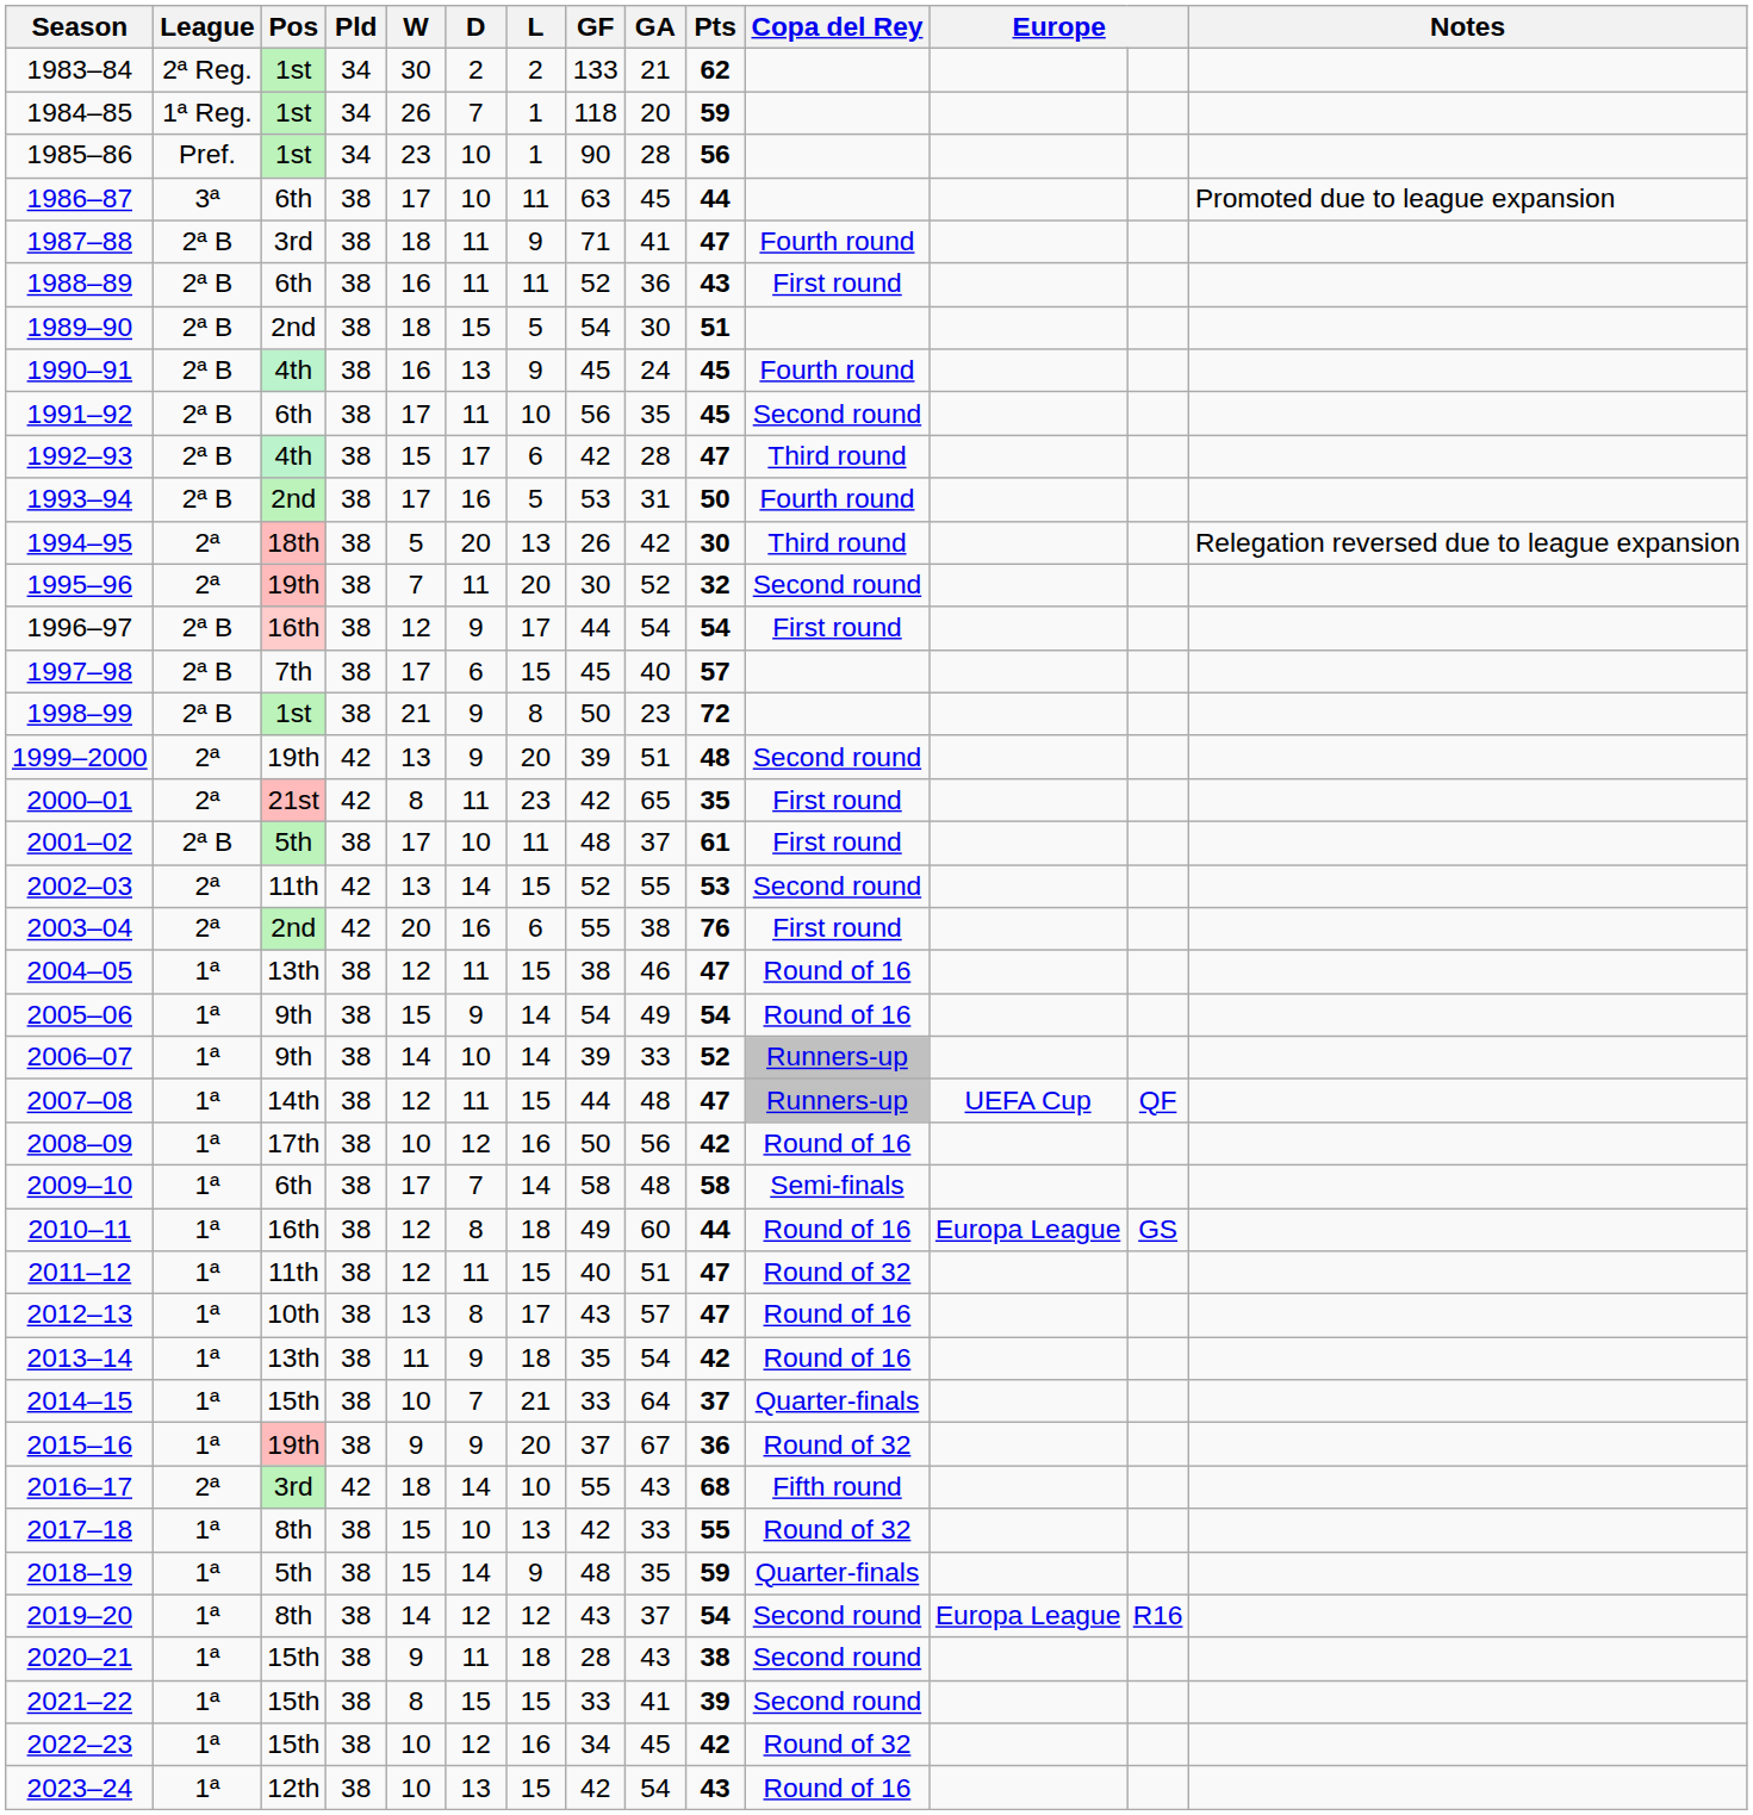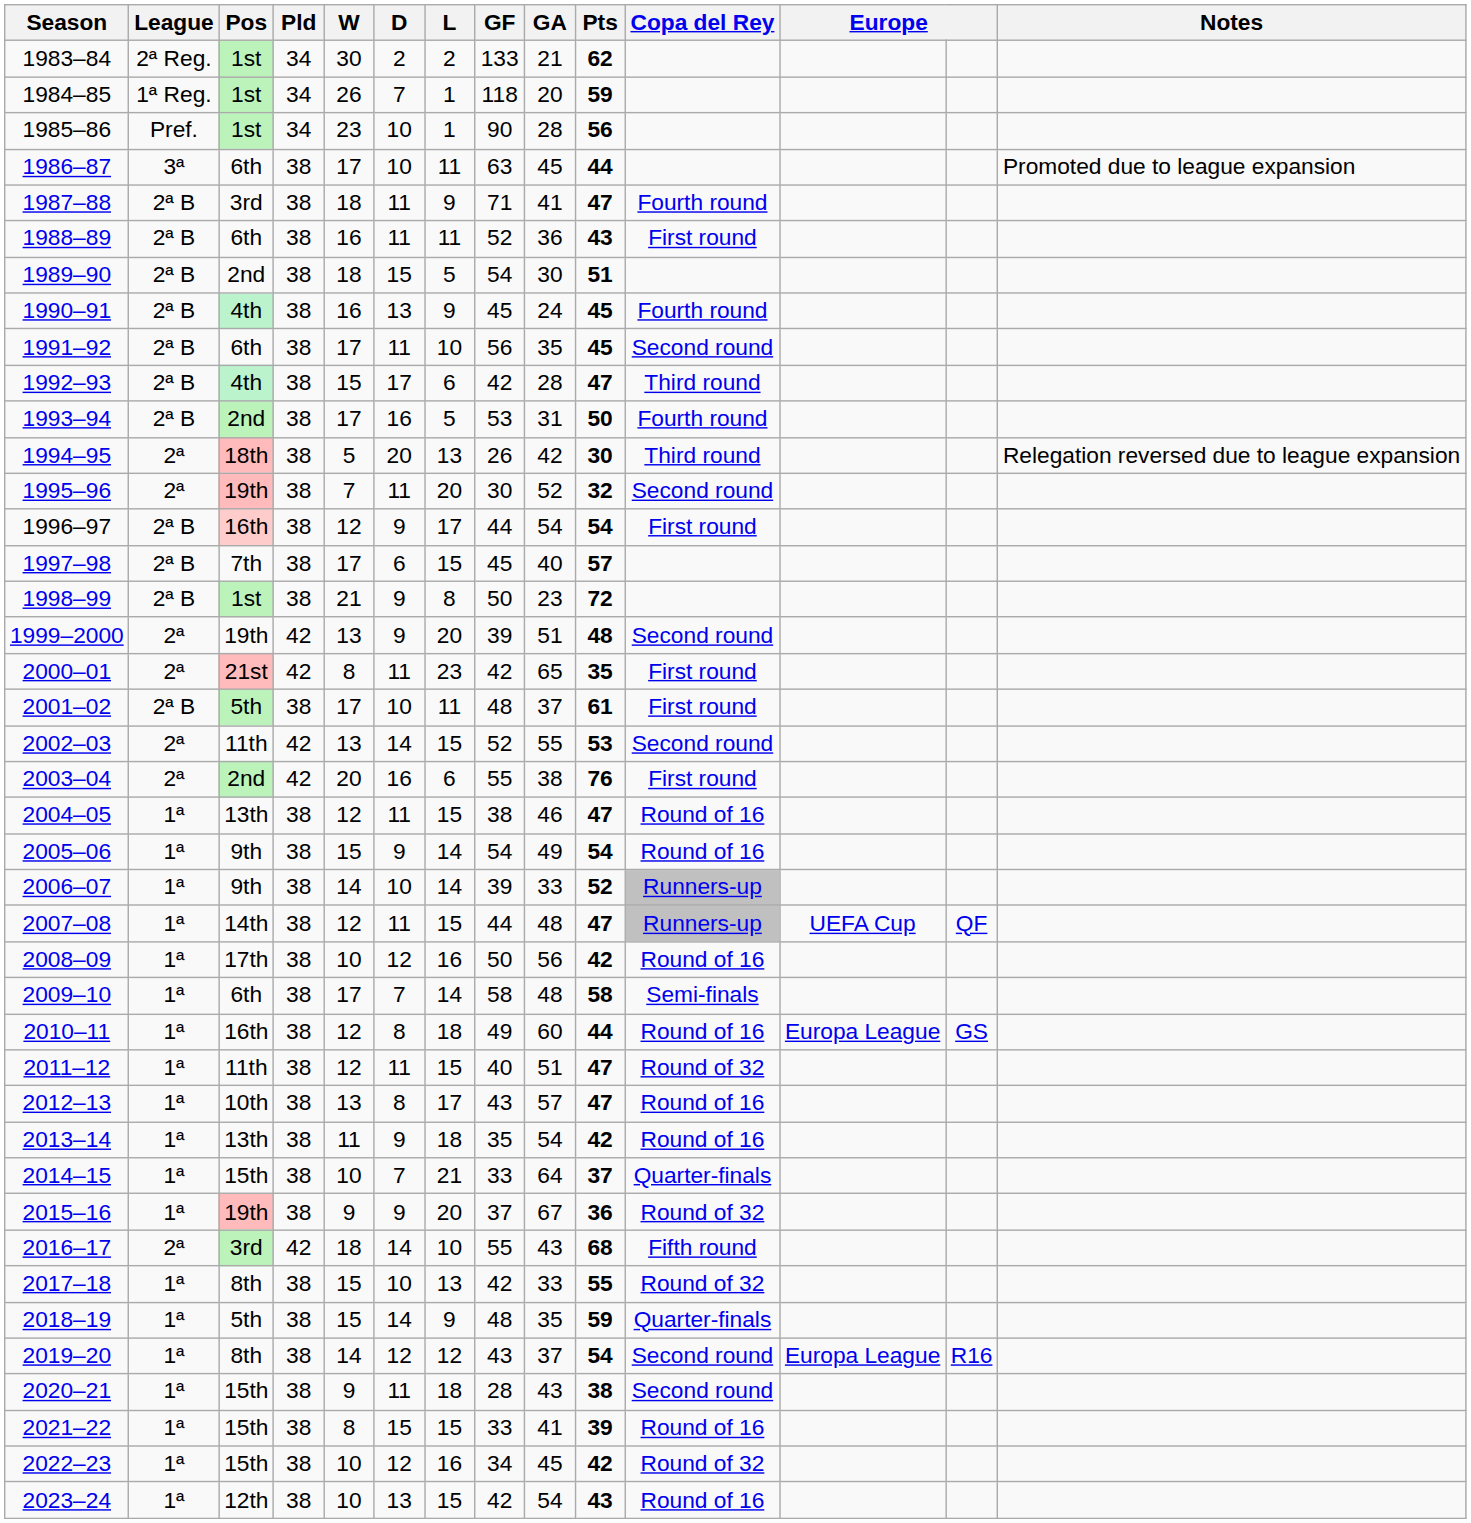 <table class="wikitable" style="text-align:center">
 <tr>
 <th>Season</th>
 <th>League</th>
 <th width=28>Pos</th>
 <th width=28>Pld</th>
 <th width=28>W</th>
 <th width=28>D</th>
 <th width=28>L</th>
 <th width=28>GF</th>
 <th width=28>GA</th>
 <th width=28>Pts</th>
 <th><a href='#'>Copa del Rey</a></th>
 <th colspan=2><a href='#'>Europe</a></th>
 <th>Notes</th>
 </tr>
 <tr>
 <td>1983–84</td>
 <td>2ª Reg.</td>
 <td bgcolor=#BBF3BB>1st</td>
 <td>34</td>
 <td>30</td>
 <td>2</td>
 <td>2</td>
 <td>133</td>
 <td>21</td>
 <td><strong>62</strong></td>
 <td></td>
 <td></td>
 <td></td>
 <td></td>
 </tr>
 <tr>
 <td>1984–85</td>
 <td>1ª Reg.</td>
 <td bgcolor=#BBF3BB>1st</td>
 <td>34</td>
 <td>26</td>
 <td>7</td>
 <td>1</td>
 <td>118</td>
 <td>20</td>
 <td><strong>59</strong></td>
 <td></td>
 <td></td>
 <td></td>
 <td></td>
 </tr>
 <tr>
 <td>1985–86</td>
 <td>Pref.</td>
 <td bgcolor=#BBF3BB>1st</td>
 <td>34</td>
 <td>23</td>
 <td>10</td>
 <td>1</td>
 <td>90</td>
 <td>28</td>
 <td><strong>56</strong></td>
 <td></td>
 <td></td>
 <td></td>
 <td></td>
 </tr>
 <tr>
 <td><a href='#'>1986–87</a></td>
 <td>3ª</td>
 <td>6th</td>
 <td>38</td>
 <td>17</td>
 <td>10</td>
 <td>11</td>
 <td>63</td>
 <td>45</td>
 <td><strong>44</strong></td>
 <td></td>
 <td></td>
 <td></td>
 <td align=left>Promoted due to league expansion</td>
 </tr>
 <tr>
 <td><a href='#'>1987–88</a></td>
 <td>2ª B</td>
 <td>3rd</td>
 <td>38</td>
 <td>18</td>
 <td>11</td>
 <td>9</td>
 <td>71</td>
 <td>41</td>
 <td><strong>47</strong></td>
 <td><a href='#'>Fourth round</a></td>
 <td></td>
 <td></td>
 <td align=left></td>
 </tr>
 <tr>
 <td><a href='#'>1988–89</a></td>
 <td>2ª B</td>
 <td>6th</td>
 <td>38</td>
 <td>16</td>
 <td>11</td>
 <td>11</td>
 <td>52</td>
 <td>36</td>
 <td><strong>43</strong></td>
 <td><a href='#'>First round</a></td>
 <td></td>
 <td></td>
 <td align=left></td>
 </tr>
 <tr>
 <td><a href='#'>1989–90</a></td>
 <td>2ª B</td>
 <td>2nd</td>
 <td>38</td>
 <td>18</td>
 <td>15</td>
 <td>5</td>
 <td>54</td>
 <td>30</td>
 <td><strong>51</strong></td>
 <td></td>
 <td></td>
 <td></td>
 <td align=left></td>
 </tr>
 <tr>
 <td><a href='#'>1990–91</a></td>
 <td>2ª B</td>
 <td bgcolor=#BBF3CC>4th</td>
 <td>38</td>
 <td>16</td>
 <td>13</td>
 <td>9</td>
 <td>45</td>
 <td>24</td>
 <td><strong>45</strong></td>
 <td><a href='#'>Fourth round</a></td>
 <td></td>
 <td></td>
 <td></td>
 </tr>
 <tr>
 <td><a href='#'>1991–92</a></td>
 <td>2ª B</td>
 <td>6th</td>
 <td>38</td>
 <td>17</td>
 <td>11</td>
 <td>10</td>
 <td>56</td>
 <td>35</td>
 <td><strong>45</strong></td>
 <td><a href='#'>Second round</a></td>
 <td></td>
 <td></td>
 <td align=left></td>
 </tr>
 <tr>
 <td><a href='#'>1992–93</a></td>
 <td>2ª B</td>
 <td bgcolor=#BBF3CC>4th</td>
 <td>38</td>
 <td>15</td>
 <td>17</td>
 <td>6</td>
 <td>42</td>
 <td>28</td>
 <td><strong>47</strong></td>
 <td><a href='#'>Third round</a></td>
 <td></td>
 <td></td>
 <td></td>
 </tr>
 <tr>
 <td><a href='#'>1993–94</a></td>
 <td>2ª B</td>
 <td bgcolor=#BBF3BB>2nd</td>
 <td>38</td>
 <td>17</td>
 <td>16</td>
 <td>5</td>
 <td>53</td>
 <td>31</td>
 <td><strong>50</strong></td>
 <td><a href='#'>Fourth round</a></td>
 <td></td>
 <td></td>
 <td></td>
 </tr>
 <tr>
 <td><a href='#'>1994–95</a></td>
 <td>2ª</td>
 <td bgcolor=#FFBBBB>18th</td>
 <td>38</td>
 <td>5</td>
 <td>20</td>
 <td>13</td>
 <td>26</td>
 <td>42</td>
 <td><strong>30</strong></td>
 <td><a href='#'>Third round</a></td>
 <td></td>
 <td></td>
 <td align=left>Relegation reversed due to league expansion</td>
 </tr>
 <tr>
 <td><a href='#'>1995–96</a></td>
 <td>2ª</td>
 <td bgcolor=#FFBBBB>19th</td>
 <td>38</td>
 <td>7</td>
 <td>11</td>
 <td>20</td>
 <td>30</td>
 <td>52</td>
 <td><strong>32</strong></td>
 <td><a href='#'>Second round</a></td>
 <td></td>
 <td></td>
 <td></td>
 </tr>
 <tr>
 <td>1996–97</td>
 <td>2ª B</td>
 <td bgcolor=#FFCCCC>16th</td>
 <td>38</td>
 <td>12</td>
 <td>9</td>
 <td>17</td>
 <td>44</td>
 <td>54</td>
 <td><strong>54</strong></td>
 <td><a href='#'>First round</a></td>
 <td></td>
 <td></td>
 <td></td>
 </tr>
 <tr>
 <td><a href='#'>1997–98</a></td>
 <td>2ª B</td>
 <td>7th</td>
 <td>38</td>
 <td>17</td>
 <td>6</td>
 <td>15</td>
 <td>45</td>
 <td>40</td>
 <td><strong>57</strong></td>
 <td></td>
 <td></td>
 <td></td>
 <td align=left></td>
 </tr>
 <tr>
 <td><a href='#'>1998–99</a></td>
 <td>2ª B</td>
 <td bgcolor=#BBF3BB>1st</td>
 <td>38</td>
 <td>21</td>
 <td>9</td>
 <td>8</td>
 <td>50</td>
 <td>23</td>
 <td><strong>72</strong></td>
 <td></td>
 <td></td>
 <td></td>
 <td></td>
 </tr>
 <tr>
 <td><a href='#'>1999–2000</a></td>
 <td>2ª</td>
 <td>19th</td>
 <td>42</td>
 <td>13</td>
 <td>9</td>
 <td>20</td>
 <td>39</td>
 <td>51</td>
 <td><strong>48</strong></td>
 <td><a href='#'>Second round</a></td>
 <td></td>
 <td></td>
 <td align=left></td>
 </tr>
 <tr>
 <td><a href='#'>2000–01</a></td>
 <td>2ª</td>
 <td bgcolor=#FFBBBB>21st</td>
 <td>42</td>
 <td>8</td>
 <td>11</td>
 <td>23</td>
 <td>42</td>
 <td>65</td>
 <td><strong>35</strong></td>
 <td><a href='#'>First round</a></td>
 <td></td>
 <td></td>
 <td></td>
 </tr>
 <tr>
 <td><a href='#'>2001–02</a></td>
 <td>2ª B</td>
 <td bgcolor=#BBF3BB>5th</td>
 <td>38</td>
 <td>17</td>
 <td>10</td>
 <td>11</td>
 <td>48</td>
 <td>37</td>
 <td><strong>61</strong></td>
 <td><a href='#'>First round</a></td>
 <td></td>
 <td></td>
 <td></td>
 </tr>
 <tr>
 <td><a href='#'>2002–03</a></td>
 <td>2ª</td>
 <td>11th</td>
 <td>42</td>
 <td>13</td>
 <td>14</td>
 <td>15</td>
 <td>52</td>
 <td>55</td>
 <td><strong>53</strong></td>
 <td><a href='#'>Second round</a></td>
 <td></td>
 <td></td>
 <td align=left></td>
 </tr>
 <tr>
 <td><a href='#'>2003–04</a></td>
 <td>2ª</td>
 <td bgcolor=#BBF3BB>2nd</td>
 <td>42</td>
 <td>20</td>
 <td>16</td>
 <td>6</td>
 <td>55</td>
 <td>38</td>
 <td><strong>76</strong></td>
 <td><a href='#'>First round</a></td>
 <td></td>
 <td></td>
 <td></td>
 </tr>
 <tr>
 <td><a href='#'>2004–05</a></td>
 <td>1ª</td>
 <td>13th</td>
 <td>38</td>
 <td>12</td>
 <td>11</td>
 <td>15</td>
 <td>38</td>
 <td>46</td>
 <td><strong>47</strong></td>
 <td><a href='#'>Round of 16</a></td>
 <td></td>
 <td></td>
 <td align=left></td>
 </tr>
 <tr>
 <td><a href='#'>2005–06</a></td>
 <td>1ª</td>
 <td>9th</td>
 <td>38</td>
 <td>15</td>
 <td>9</td>
 <td>14</td>
 <td>54</td>
 <td>49</td>
 <td><strong>54</strong></td>
 <td><a href='#'>Round of 16</a></td>
 <td></td>
 <td></td>
 <td align=left></td>
 </tr>
 <tr>
 <td><a href='#'>2006–07</a></td>
 <td>1ª</td>
 <td>9th</td>
 <td>38</td>
 <td>14</td>
 <td>10</td>
 <td>14</td>
 <td>39</td>
 <td>33</td>
 <td><strong>52</strong></td>
 <td bgcolor=silver><a href='#'>Runners-up</a></td>
 <td></td>
 <td></td>
 <td></td>
 </tr>
 <tr>
 <td><a href='#'>2007–08</a></td>
 <td>1ª</td>
 <td>14th</td>
 <td>38</td>
 <td>12</td>
 <td>11</td>
 <td>15</td>
 <td>44</td>
 <td>48</td>
 <td><strong>47</strong></td>
 <td bgcolor=silver><a href='#'>Runners-up</a></td>
 <td><a href='#'>UEFA Cup</a></td>
 <td><a href='#'>QF</a></td>
 <td></td>
 </tr>
 <tr>
 <td><a href='#'>2008–09</a></td>
 <td>1ª</td>
 <td>17th</td>
 <td>38</td>
 <td>10</td>
 <td>12</td>
 <td>16</td>
 <td>50</td>
 <td>56</td>
 <td><strong>42</strong></td>
 <td><a href='#'>Round of 16</a></td>
 <td></td>
 <td></td>
 <td align=left></td>
 </tr>
 <tr>
 <td><a href='#'>2009–10</a></td>
 <td>1ª</td>
 <td>6th</td>
 <td>38</td>
 <td>17</td>
 <td>7</td>
 <td>14</td>
 <td>58</td>
 <td>48</td>
 <td><strong>58</strong></td>
 <td><a href='#'>Semi-finals</a></td>
 <td></td>
 <td></td>
 <td></td>
 </tr>
 <tr>
 <td><a href='#'>2010–11</a></td>
 <td>1ª</td>
 <td>16th</td>
 <td>38</td>
 <td>12</td>
 <td>8</td>
 <td>18</td>
 <td>49</td>
 <td>60</td>
 <td><strong>44</strong></td>
 <td><a href='#'>Round of 16</a></td>
 <td><a href='#'>Europa League</a></td>
 <td><a href='#'>GS</a></td>
 <td></td>
 </tr>
 <tr>
 <td><a href='#'>2011–12</a></td>
 <td>1ª</td>
 <td>11th</td>
 <td>38</td>
 <td>12</td>
 <td>11</td>
 <td>15</td>
 <td>40</td>
 <td>51</td>
 <td><strong>47</strong></td>
 <td><a href='#'>Round of 32</a></td>
 <td></td>
 <td></td>
 <td align=left></td>
 </tr>
 <tr>
 <td><a href='#'>2012–13</a></td>
 <td>1ª</td>
 <td>10th</td>
 <td>38</td>
 <td>13</td>
 <td>8</td>
 <td>17</td>
 <td>43</td>
 <td>57</td>
 <td><strong>47</strong></td>
 <td><a href='#'>Round of 16</a></td>
 <td></td>
 <td></td>
 <td align=left></td>
 </tr>
 <tr>
 <td><a href='#'>2013–14</a></td>
 <td>1ª</td>
 <td>13th</td>
 <td>38</td>
 <td>11</td>
 <td>9</td>
 <td>18</td>
 <td>35</td>
 <td>54</td>
 <td><strong>42</strong></td>
 <td><a href='#'>Round of 16</a></td>
 <td></td>
 <td></td>
 <td align=left></td>
 </tr>
 <tr>
 <td><a href='#'>2014–15</a></td>
 <td>1ª</td>
 <td>15th</td>
 <td>38</td>
 <td>10</td>
 <td>7</td>
 <td>21</td>
 <td>33</td>
 <td>64</td>
 <td><strong>37</strong></td>
 <td><a href='#'>Quarter-finals</a></td>
 <td></td>
 <td></td>
 <td align=left></td>
 </tr>
 <tr>
 <td><a href='#'>2015–16</a></td>
 <td>1ª</td>
 <td bgcolor=#FFBBBB>19th</td>
 <td>38</td>
 <td>9</td>
 <td>9</td>
 <td>20</td>
 <td>37</td>
 <td>67</td>
 <td><strong>36</strong></td>
 <td><a href='#'>Round of 32</a></td>
 <td></td>
 <td></td>
 <td></td>
 </tr>
 <tr>
 <td><a href='#'>2016–17</a></td>
 <td>2ª</td>
 <td bgcolor=#BBF3BB>3rd</td>
 <td>42</td>
 <td>18</td>
 <td>14</td>
 <td>10</td>
 <td>55</td>
 <td>43</td>
 <td><strong>68</strong></td>
 <td><a href='#'>Fifth round</a></td>
 <td></td>
 <td></td>
 <td></td>
 </tr>
 <tr>
 <td><a href='#'>2017–18</a></td>
 <td>1ª</td>
 <td>8th</td>
 <td>38</td>
 <td>15</td>
 <td>10</td>
 <td>13</td>
 <td>42</td>
 <td>33</td>
 <td><strong>55</strong></td>
 <td><a href='#'>Round of 32</a></td>
 <td></td>
 <td></td>
 <td></td>
 </tr>
 <tr>
 <td><a href='#'>2018–19</a></td>
 <td>1ª</td>
 <td>5th</td>
 <td>38</td>
 <td>15</td>
 <td>14</td>
 <td>9</td>
 <td>48</td>
 <td>35</td>
 <td><strong>59</strong></td>
 <td><a href='#'>Quarter-finals</a></td>
 <td></td>
 <td></td>
 <td></td>
 </tr>
 <tr>
 <td><a href='#'>2019–20</a></td>
 <td>1ª</td>
 <td>8th</td>
 <td>38</td>
 <td>14</td>
 <td>12</td>
 <td>12</td>
 <td>43</td>
 <td>37</td>
 <td><strong>54</strong></td>
 <td><a href='#'>Second round</a></td>
 <td><a href='#'>Europa League</a></td>
 <td><a href='#'>R16</a></td>
 <td></td>
 </tr>
 <tr>
 <td><a href='#'>2020–21</a></td>
 <td>1ª</td>
 <td>15th</td>
 <td>38</td>
 <td>9</td>
 <td>11</td>
 <td>18</td>
 <td>28</td>
 <td>43</td>
 <td><strong>38</strong></td>
 <td><a href='#'>Second round</a></td>
 <td></td>
 <td></td>
 <td></td>
 </tr>
 <tr>
 <td><a href='#'>2021–22</a></td>
 <td>1ª</td>
 <td>15th</td>
 <td>38</td>
 <td>8</td>
 <td>15</td>
 <td>15</td>
 <td>33</td>
 <td>41</td>
 <td><strong>39</strong></td>
-<td><a href='#'>Second round</a></td>
+<td><a href='#'>Round of 16</a></td>
 <td></td>
 <td></td>
 <td></td>
 </tr>
 <tr>
 <td><a href='#'>2022–23</a></td>
 <td>1ª</td>
 <td>15th</td>
 <td>38</td>
 <td>10</td>
 <td>12</td>
 <td>16</td>
 <td>34</td>
 <td>45</td>
 <td><strong>42</strong></td>
 <td><a href='#'>Round of 32</a></td>
 <td></td>
 <td></td>
 <td></td>
 </tr>
 <tr>
 <td><a href='#'>2023–24</a></td>
 <td>1ª</td>
 <td>12th</td>
 <td>38</td>
 <td>10</td>
 <td>13</td>
 <td>15</td>
 <td>42</td>
 <td>54</td>
 <td><strong>43</strong></td>
 <td><a href='#'>Round of 16</a></td>
 <td></td>
 <td></td>
 <td></td>
 </tr>
 </table>
